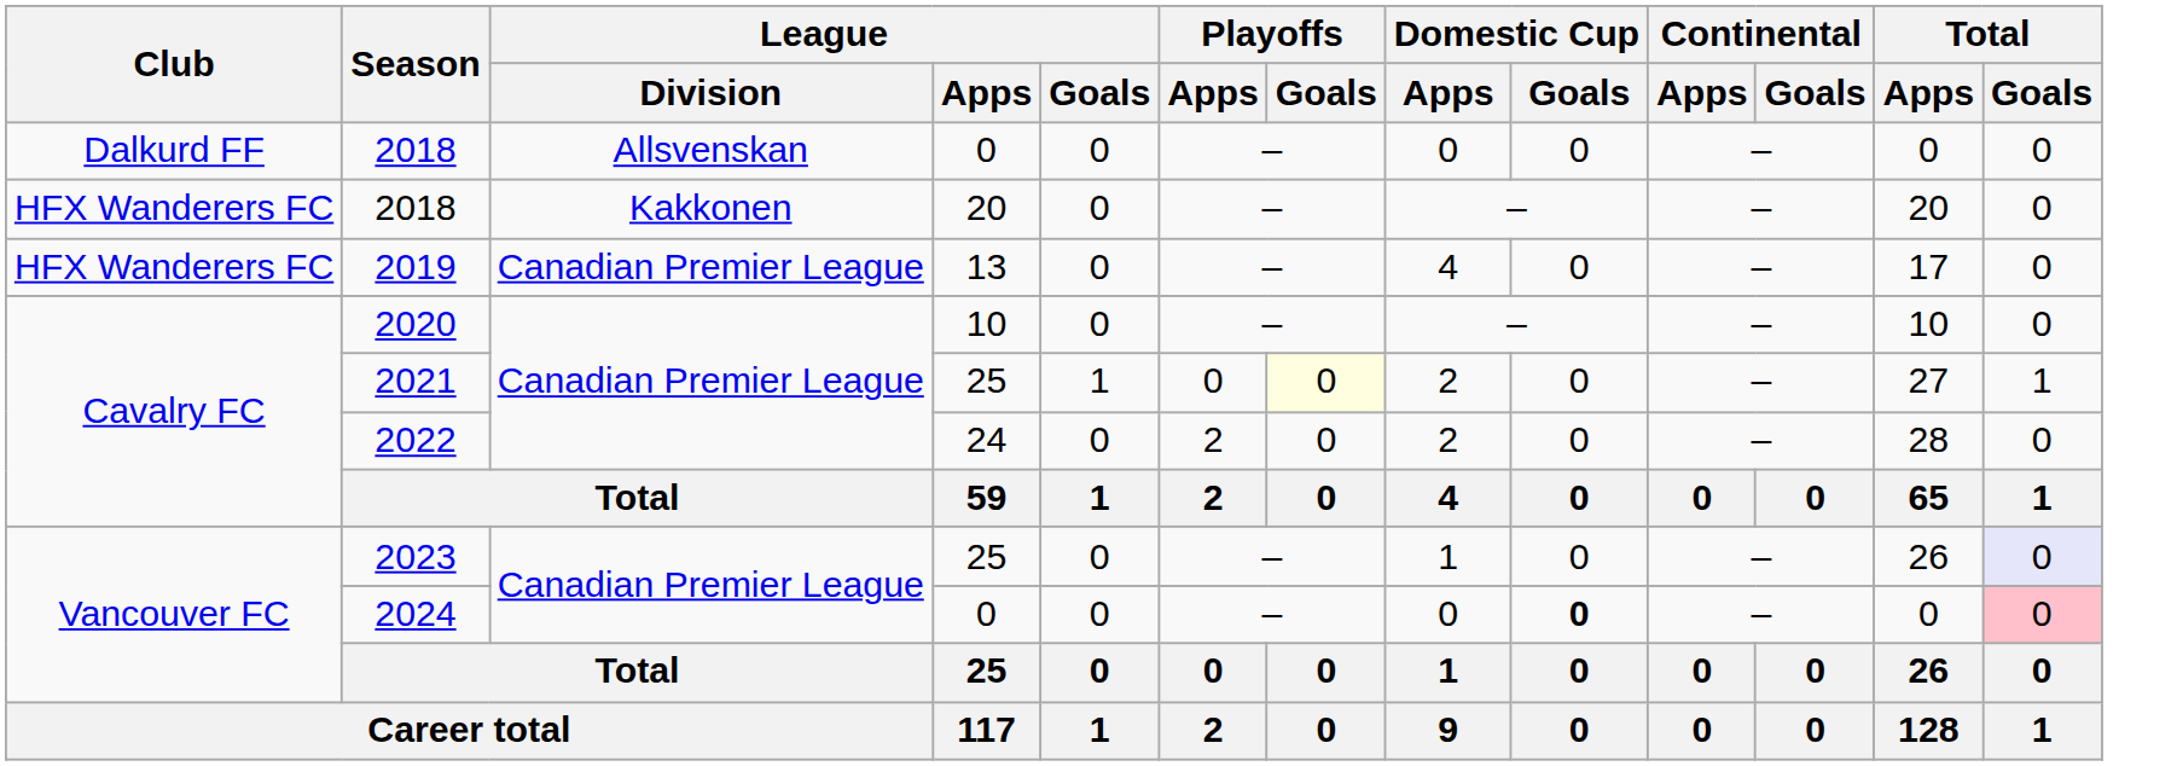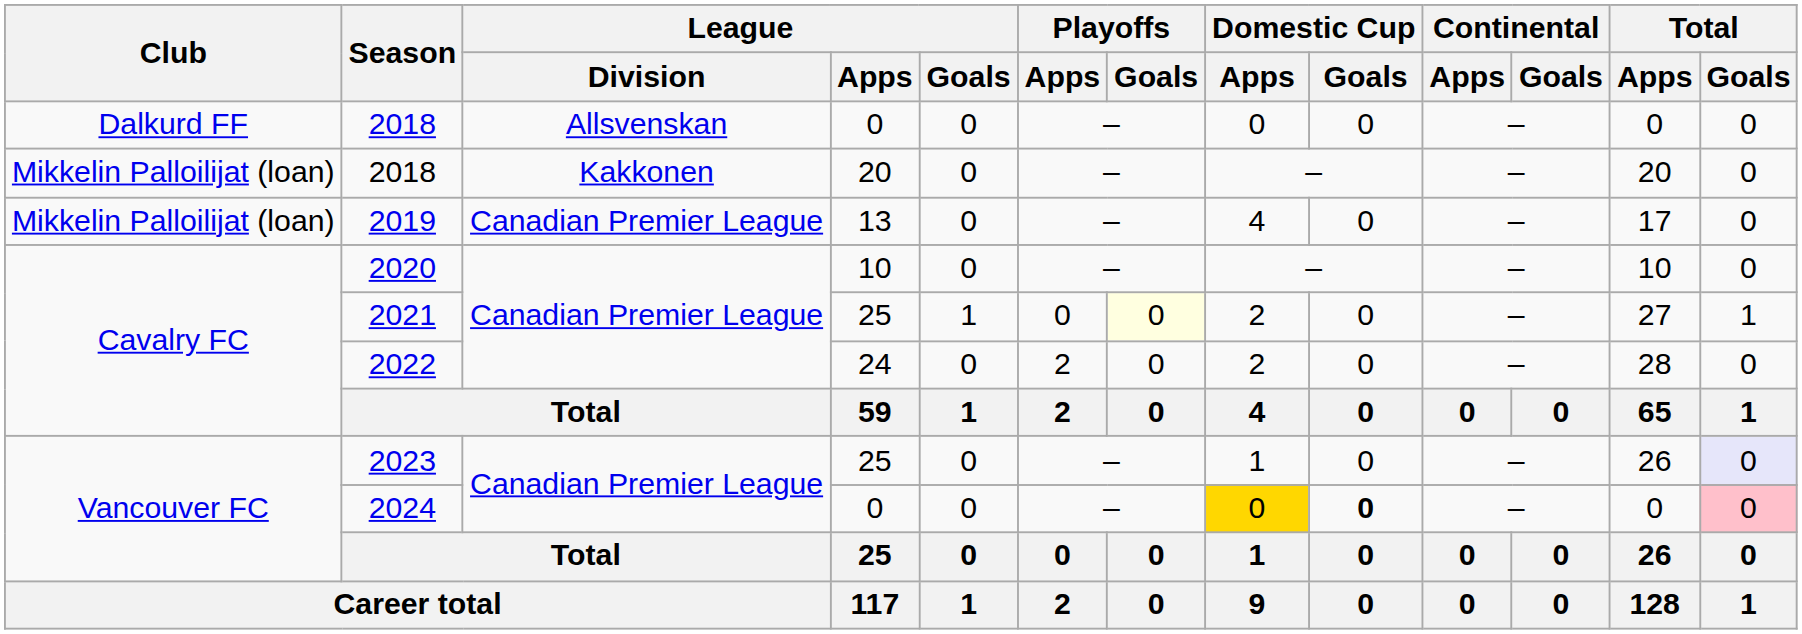 <table class="wikitable" style="text-align: center">
 <tr>
 <th rowspan="2">Club</th>
 <th rowspan="2">Season</th>
 <th colspan="3">League</th>
 <th colspan="2">Playoffs</th>
 <th colspan="2">Domestic Cup</th>
 <th colspan="2">Continental</th>
 <th colspan="2">Total</th>
 </tr>
 <tr>
 <th>Division</th>
 <th>Apps</th>
 <th>Goals</th>
 <th>Apps</th>
 <th>Goals</th>
 <th>Apps</th>
 <th>Goals</th>
 <th>Apps</th>
 <th>Goals</th>
 <th>Apps</th>
 <th>Goals</th>
 </tr>
 <tr>
 <td><a href='#'>Dalkurd FF</a></td>
 <td><a href='#'>2018</a></td>
 <td><a href='#'>Allsvenskan</a></td>
 <td>0</td>
 <td>0</td>
 <td colspan="2">–</td>
 <td>0</td>
 <td>0</td>
 <td colspan="2">–</td>
 <td>0</td>
 <td>0</td>
 </tr>
 <tr>
-<td><a href='#'>HFX Wanderers FC</a></td>
+<td><a href='#'>Mikkelin Palloilijat</a> (loan)</td>
 <td>2018</td>
 <td><a href='#'>Kakkonen</a></td>
 <td>20</td>
 <td>0</td>
 <td colspan="2">–</td>
 <td colspan="2">–</td>
 <td colspan="2">–</td>
 <td>20</td>
 <td>0</td>
 </tr>
 <tr>
-<td><a href='#'>HFX Wanderers FC</a></td>
+<td><a href='#'>Mikkelin Palloilijat</a> (loan)</td>
 <td><a href='#'>2019</a></td>
 <td><a href='#'>Canadian Premier League</a></td>
 <td>13</td>
 <td>0</td>
 <td colspan="2">–</td>
 <td>4</td>
 <td>0</td>
 <td colspan="2">–</td>
 <td>17</td>
 <td>0</td>
 </tr>
 <tr>
 <td rowspan=4><a href='#'>Cavalry FC</a></td>
 <td><a href='#'>2020</a></td>
 <td rowspan=3><a href='#'>Canadian Premier League</a></td>
 <td>10</td>
 <td>0</td>
 <td colspan="2">–</td>
 <td colspan="2">–</td>
 <td colspan="2">–</td>
 <td>10</td>
 <td>0</td>
 </tr>
 <tr>
 <td><a href='#'>2021</a></td>
 <td>25</td>
 <td>1</td>
 <td>0</td>
 <td style="background: lightyellow;">0</td>
 <td>2</td>
 <td>0</td>
 <td colspan="2">–</td>
 <td>27</td>
 <td>1</td>
 </tr>
 <tr>
 <td><a href='#'>2022</a></td>
 <td>24</td>
 <td>0</td>
 <td>2</td>
 <td>0</td>
 <td>2</td>
 <td>0</td>
 <td colspan="2">–</td>
 <td>28</td>
 <td>0</td>
 </tr>
 <tr>
 <th colspan="2">Total</th>
 <th>59</th>
 <th>1</th>
 <th>2</th>
 <th>0</th>
 <th>4</th>
 <th>0</th>
 <th>0</th>
 <th>0</th>
 <th>65</th>
 <th>1</th>
 </tr>
 <tr>
 <td rowspan=3><a href='#'>Vancouver FC</a></td>
 <td><a href='#'>2023</a></td>
 <td rowspan=2><a href='#'>Canadian Premier League</a></td>
 <td>25</td>
 <td>0</td>
 <td colspan="2">–</td>
 <td>1</td>
 <td>0</td>
 <td colspan="2">–</td>
 <td>26</td>
 <td style="background: lavender;">0</td>
 </tr>
 <tr>
 <td><a href='#'>2024</a></td>
 <td>0</td>
 <td>0</td>
 <td colspan="2">–</td>
-<td>0</td>
+<td style="background: gold;">0</td>
 <td><strong>0</strong></td>
 <td colspan="2">–</td>
 <td>0</td>
 <td style="background: pink;">0</td>
 </tr>
 <tr>
 <th colspan="2">Total</th>
 <th>25</th>
 <th>0</th>
 <th>0</th>
 <th>0</th>
 <th>1</th>
 <th>0</th>
 <th>0</th>
 <th>0</th>
 <th>26</th>
 <th>0</th>
 </tr>
 <tr>
 <th colspan="3"><strong>Career total</strong></th>
 <th>117</th>
 <th>1</th>
 <th>2</th>
 <th>0</th>
 <th>9</th>
 <th>0</th>
 <th>0</th>
 <th>0</th>
 <th>128</th>
 <th>1</th>
 </tr>
 </table>
